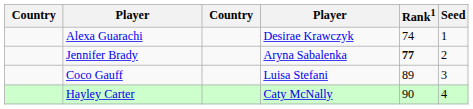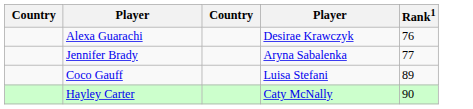 <table class="sortable wikitable">
 <tr>
 <th width="70">Country</th>
 <th width="175">Player</th>
 <th width="70">Country</th>
 <th width="175">Player</th>
 <th>Rank<sup>1</sup></th>
-<th>Seed</th>
 </tr>
 <tr>
 <td></td>
 <td><a href='#'>Alexa Guarachi</a></td>
 <td></td>
 <td><a href='#'>Desirae Krawczyk</a></td>
-<td>74</td>
-<td>1</td>
+<td>76</td>
 </tr>
 <tr>
 <td></td>
 <td><a href='#'>Jennifer Brady</a></td>
 <td></td>
 <td><a href='#'>Aryna Sabalenka</a></td>
-<td><strong>77</strong></td>
-<td>2</td>
+<td>77</td>
 </tr>
 <tr>
 <td></td>
 <td><a href='#'>Coco Gauff</a></td>
 <td></td>
 <td><a href='#'>Luisa Stefani</a></td>
 <td>89</td>
-<td>3</td>
 </tr>
 <tr style="background:#cfc;">
 <td></td>
 <td><a href='#'>Hayley Carter</a></td>
 <td></td>
 <td><a href='#'>Caty McNally</a></td>
 <td>90</td>
-<td>4</td>
 </tr>
 </table>
